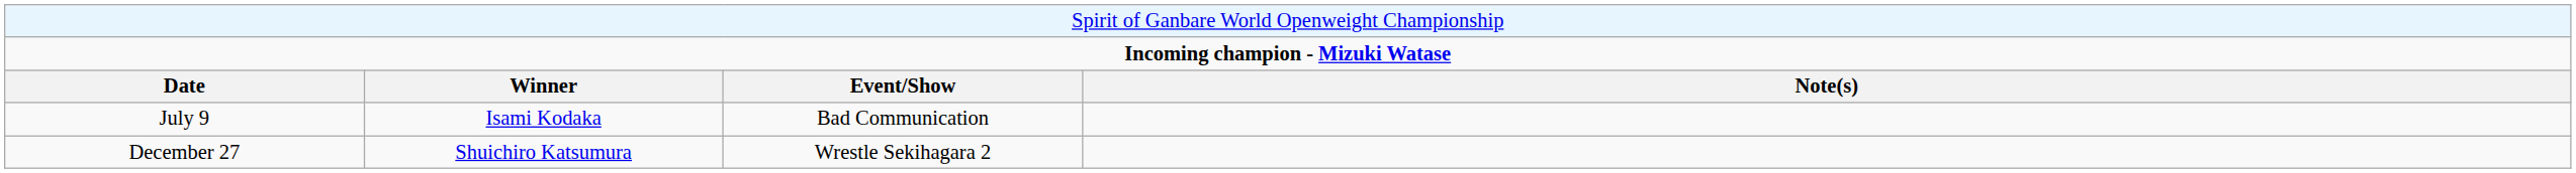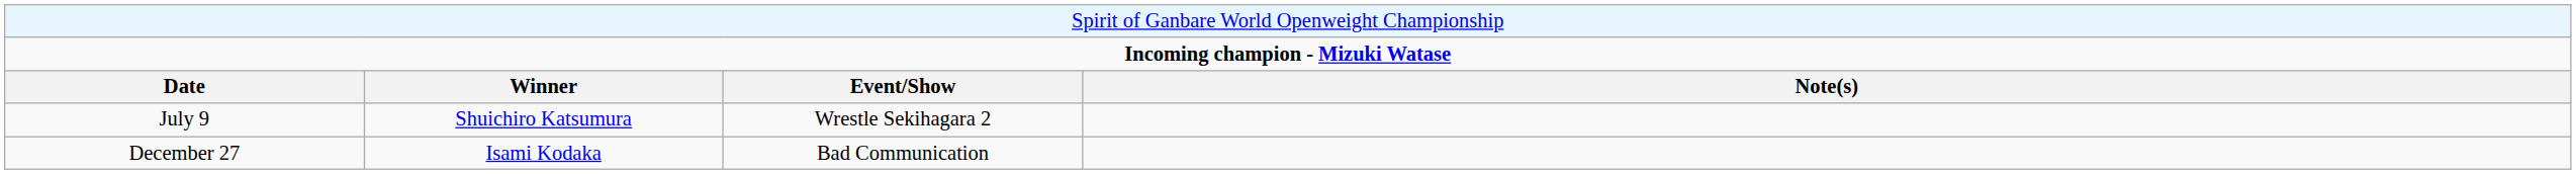 <table class="wikitable" style="text-align:center; width:100%;">
 <tr style="background:#e6f5fe;">
 <td colspan="5" style="text-align: center;"><a href='#'>Spirit of Ganbare World Openweight Championship</a></td>
 </tr>
 <tr>
 <td colspan="5" style="text-align: center;"><strong>Incoming champion - <a href='#'>Mizuki Watase</a></strong></td>
 </tr>
 <tr>
 <th width=14%>Date</th>
 <th width=14%>Winner</th>
 <th width=14%>Event/Show</th>
 <th width=58%>Note(s)</th>
 </tr>
 <tr>
 <td>July 9</td>
+<td><a href='#'>Shuichiro Katsumura</a></td>
+<td>Wrestle Sekihagara 2</td>
+<td></td>
+</tr>
+<tr>
+<td>December 27</td>
 <td><a href='#'>Isami Kodaka</a></td>
 <td>Bad Communication</td>
 <td></td>
 </tr>
-<tr>
-<td>December 27</td>
-<td><a href='#'>Shuichiro Katsumura</a></td>
-<td>Wrestle Sekihagara 2</td>
-<td></td>
-</tr>
 </table>
